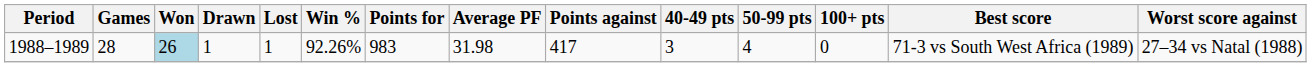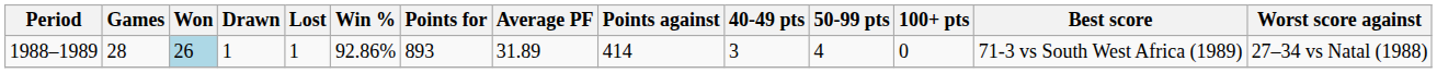 <table class="wikitable">
 <tr>
 <th>Period</th>
 <th>Games</th>
 <th>Won</th>
 <th>Drawn</th>
 <th>Lost</th>
 <th>Win %</th>
 <th>Points for</th>
 <th>Average PF</th>
 <th>Points against</th>
 <th>40-49 pts</th>
 <th>50-99 pts</th>
 <th>100+ pts</th>
 <th>Best score</th>
 <th>Worst score against</th>
 </tr>
 <tr>
 <td>1988–1989</td>
 <td>28</td>
 <td style="background: lightblue;">26</td>
 <td>1</td>
 <td>1</td>
-<td>92.26%</td>
-<td>983</td>
-<td>31.98</td>
-<td>417</td>
+<td>92.86%</td>
+<td>893</td>
+<td>31.89</td>
+<td>414</td>
 <td>3</td>
 <td>4</td>
 <td>0</td>
 <td>71-3 vs South West Africa (1989)</td>
 <td>27–34 vs Natal (1988)</td>
 </tr>
 <tr>
 </tr>
 </table>
